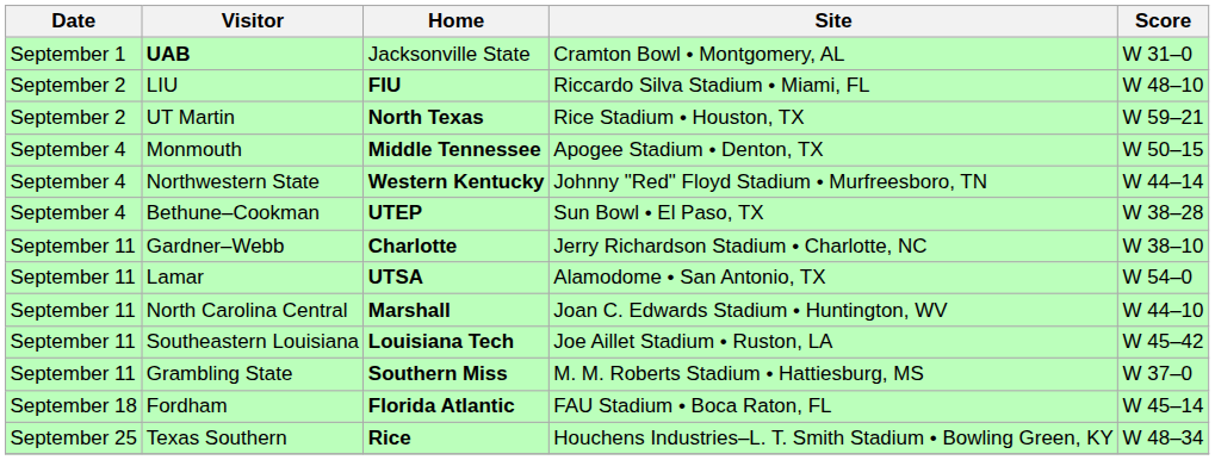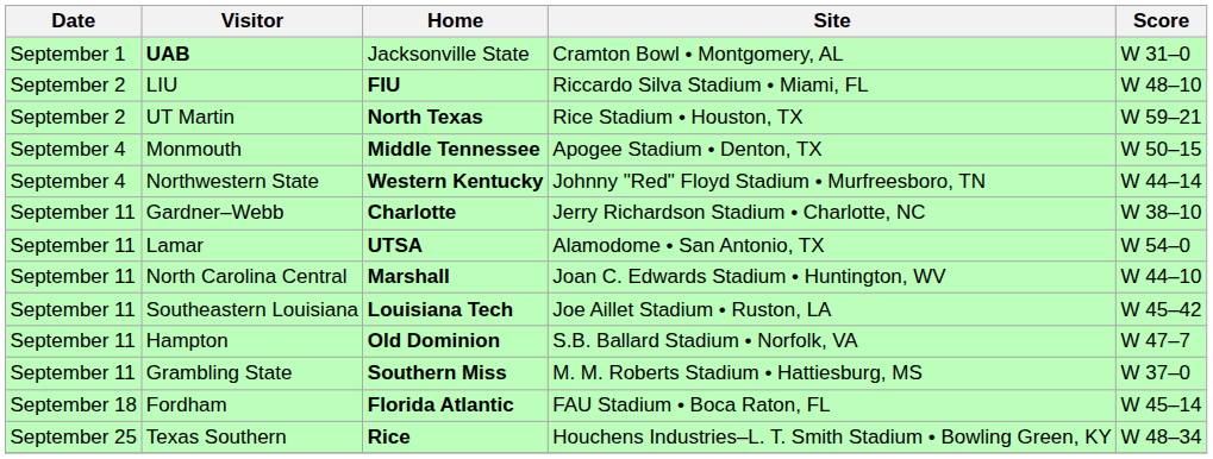 <table class="wikitable">
 <tr>
 <th>Date</th>
 <th>Visitor</th>
 <th>Home</th>
 <th>Site</th>
 <th>Score</th>
 </tr>
 <tr style="background:#bfb;">
 <td>September 1</td>
 <td><strong>UAB</strong></td>
 <td>Jacksonville State</td>
 <td>Cramton Bowl • Montgomery, AL</td>
 <td>W 31–0</td>
 </tr>
 <tr style="background:#bfb;">
 <td>September 2</td>
 <td>LIU</td>
 <td><strong>FIU</strong></td>
 <td>Riccardo Silva Stadium • Miami, FL</td>
 <td>W 48–10</td>
 </tr>
 <tr style="background:#bfb;">
 <td>September 2</td>
 <td>UT Martin</td>
 <td><strong>North Texas</strong></td>
 <td>Rice Stadium • Houston, TX</td>
 <td>W 59–21</td>
 </tr>
 <tr style="background:#bfb;">
 <td>September 4</td>
 <td>Monmouth</td>
 <td><strong>Middle Tennessee</strong></td>
 <td>Apogee Stadium • Denton, TX</td>
 <td>W 50–15</td>
 </tr>
 <tr style="background:#bfb;">
 <td>September 4</td>
 <td>Northwestern State</td>
 <td><strong>Western Kentucky</strong></td>
 <td>Johnny "Red" Floyd Stadium • Murfreesboro, TN</td>
 <td>W 44–14</td>
 </tr>
 <tr style="background:#bfb;">
-<td>September 4</td>
-<td>Bethune–Cookman</td>
-<td><strong>UTEP</strong></td>
-<td>Sun Bowl • El Paso, TX</td>
-<td>W 38–28</td>
-</tr>
-<tr style="background:#bfb;">
 <td>September 11</td>
 <td>Gardner–Webb</td>
 <td><strong>Charlotte</strong></td>
 <td>Jerry Richardson Stadium • Charlotte, NC</td>
 <td>W 38–10</td>
 </tr>
 <tr style="background:#bfb;">
 <td>September 11</td>
 <td>Lamar</td>
 <td><strong>UTSA</strong></td>
 <td>Alamodome • San Antonio, TX</td>
 <td>W 54–0</td>
 </tr>
 <tr style="background:#bfb;">
 <td>September 11</td>
 <td>North Carolina Central</td>
 <td><strong>Marshall</strong></td>
 <td>Joan C. Edwards Stadium • Huntington, WV</td>
 <td>W 44–10</td>
 </tr>
 <tr style="background:#bfb;">
 <td>September 11</td>
 <td>Southeastern Louisiana</td>
 <td><strong>Louisiana Tech</strong></td>
 <td>Joe Aillet Stadium • Ruston, LA</td>
 <td>W 45–42</td>
 </tr>
 <tr style="background:#bfb;">
 <td>September 11</td>
+<td>Hampton</td>
+<td><strong>Old Dominion</strong></td>
+<td>S.B. Ballard Stadium • Norfolk, VA</td>
+<td>W 47–7</td>
+</tr>
+<tr style="background:#bfb;">
+<td>September 11</td>
 <td>Grambling State</td>
 <td><strong>Southern Miss</strong></td>
 <td>M. M. Roberts Stadium • Hattiesburg, MS</td>
 <td>W 37–0</td>
 </tr>
 <tr style="background:#bfb;">
 <td>September 18</td>
 <td>Fordham</td>
 <td><strong>Florida Atlantic</strong></td>
 <td>FAU Stadium • Boca Raton, FL</td>
 <td>W 45–14</td>
 </tr>
 <tr style="background:#bfb;">
 <td>September 25</td>
 <td>Texas Southern</td>
 <td><strong>Rice</strong></td>
 <td>Houchens Industries–L. T. Smith Stadium • Bowling Green, KY</td>
 <td>W 48–34</td>
 </tr>
 <tr>
 </tr>
 </table>
